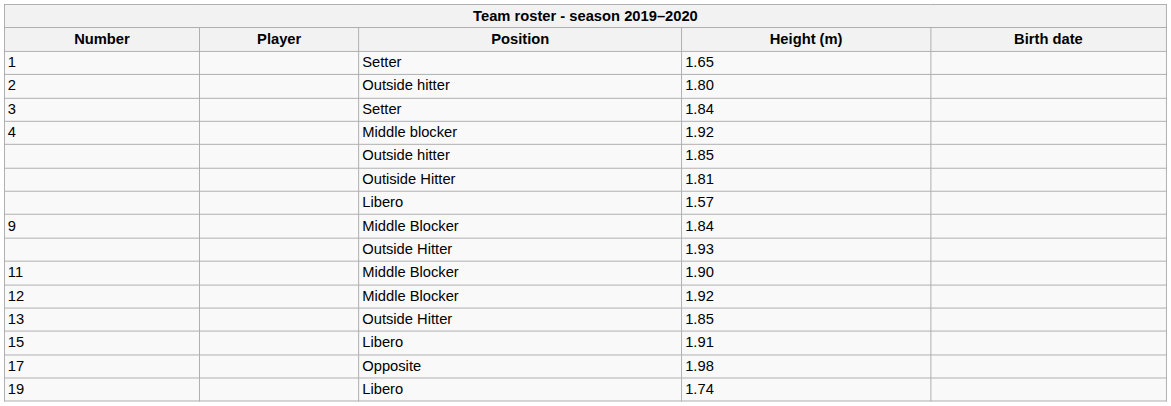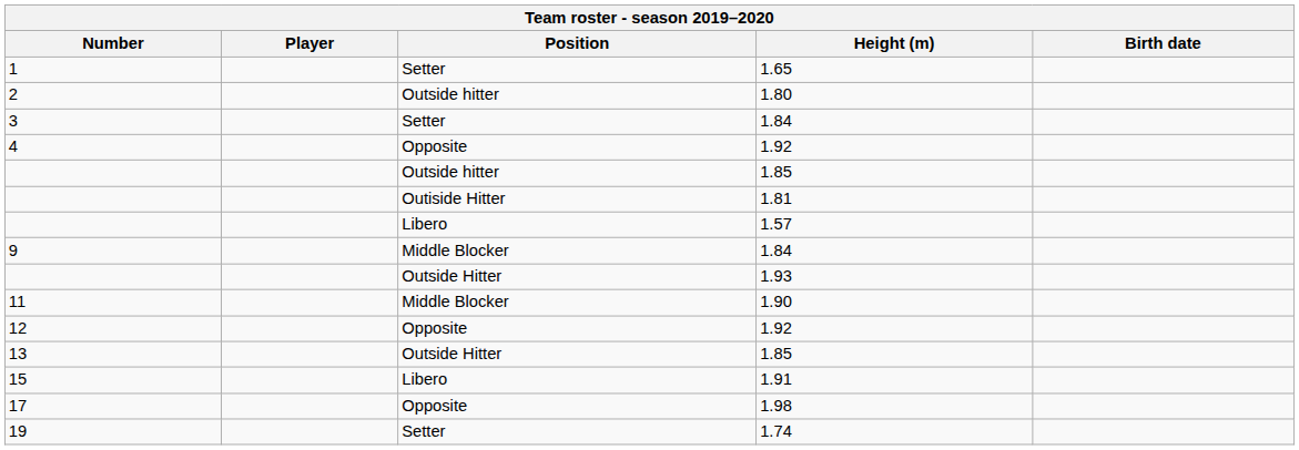 <table class="wikitable collapsible collapsed" style="width:100%;">
 <tr>
 <th colspan=6><strong>Team roster - season 2019–2020</strong></th>
 </tr>
 <tr>
 <th>Number</th>
 <th>Player</th>
 <th>Position</th>
 <th>Height (m)</th>
 <th>Birth date</th>
 </tr>
 <tr>
 <td>1</td>
 <td align=left> </td>
 <td>Setter</td>
 <td>1.65</td>
 <td align=right></td>
 </tr>
 <tr>
 <td>2</td>
 <td align=left> </td>
 <td>Outside hitter</td>
 <td>1.80</td>
 <td align=right></td>
 </tr>
 <tr>
 <td>3</td>
 <td align=left> </td>
 <td>Setter</td>
 <td>1.84</td>
 <td align=right></td>
 </tr>
 <tr>
 <td>4</td>
 <td align=left> </td>
-<td>Middle blocker</td>
+<td>Opposite</td>
 <td>1.92</td>
 <td align=right></td>
 </tr>
 <tr>
 <td></td>
 <td align=left> </td>
 <td>Outside hitter</td>
 <td>1.85</td>
 <td align=right></td>
 </tr>
 <tr>
 <td></td>
 <td align=left> </td>
 <td>Outiside Hitter</td>
 <td>1.81</td>
 <td align=right></td>
 </tr>
 <tr>
 <td></td>
 <td align=left> </td>
 <td>Libero</td>
 <td>1.57</td>
 <td align=right></td>
 </tr>
 <tr>
 <td>9</td>
 <td align=left> </td>
 <td>Middle Blocker</td>
 <td>1.84</td>
 <td align=right></td>
 </tr>
 <tr>
 <td></td>
 <td align=left> </td>
 <td>Outside Hitter</td>
 <td>1.93</td>
 <td align=right></td>
 </tr>
 <tr>
 <td>11</td>
 <td align=left> </td>
 <td>Middle Blocker</td>
 <td>1.90</td>
 <td align=right></td>
 </tr>
 <tr>
 <td>12</td>
 <td align=left> </td>
-<td>Middle Blocker</td>
+<td>Opposite</td>
 <td>1.92</td>
 <td align=right></td>
 </tr>
 <tr>
 <td>13</td>
 <td align=left> </td>
 <td>Outside Hitter</td>
 <td>1.85</td>
 <td align=right></td>
 </tr>
 <tr>
 <td>15</td>
 <td align=left> </td>
 <td>Libero</td>
 <td>1.91</td>
 <td align=right></td>
 </tr>
 <tr>
 <td>17</td>
 <td align=left> </td>
 <td>Opposite</td>
 <td>1.98</td>
 <td align=right></td>
 </tr>
 <tr>
 <td>19</td>
 <td align=left> </td>
-<td>Libero</td>
+<td>Setter</td>
 <td>1.74</td>
 <td align=right></td>
 </tr>
 </table>
